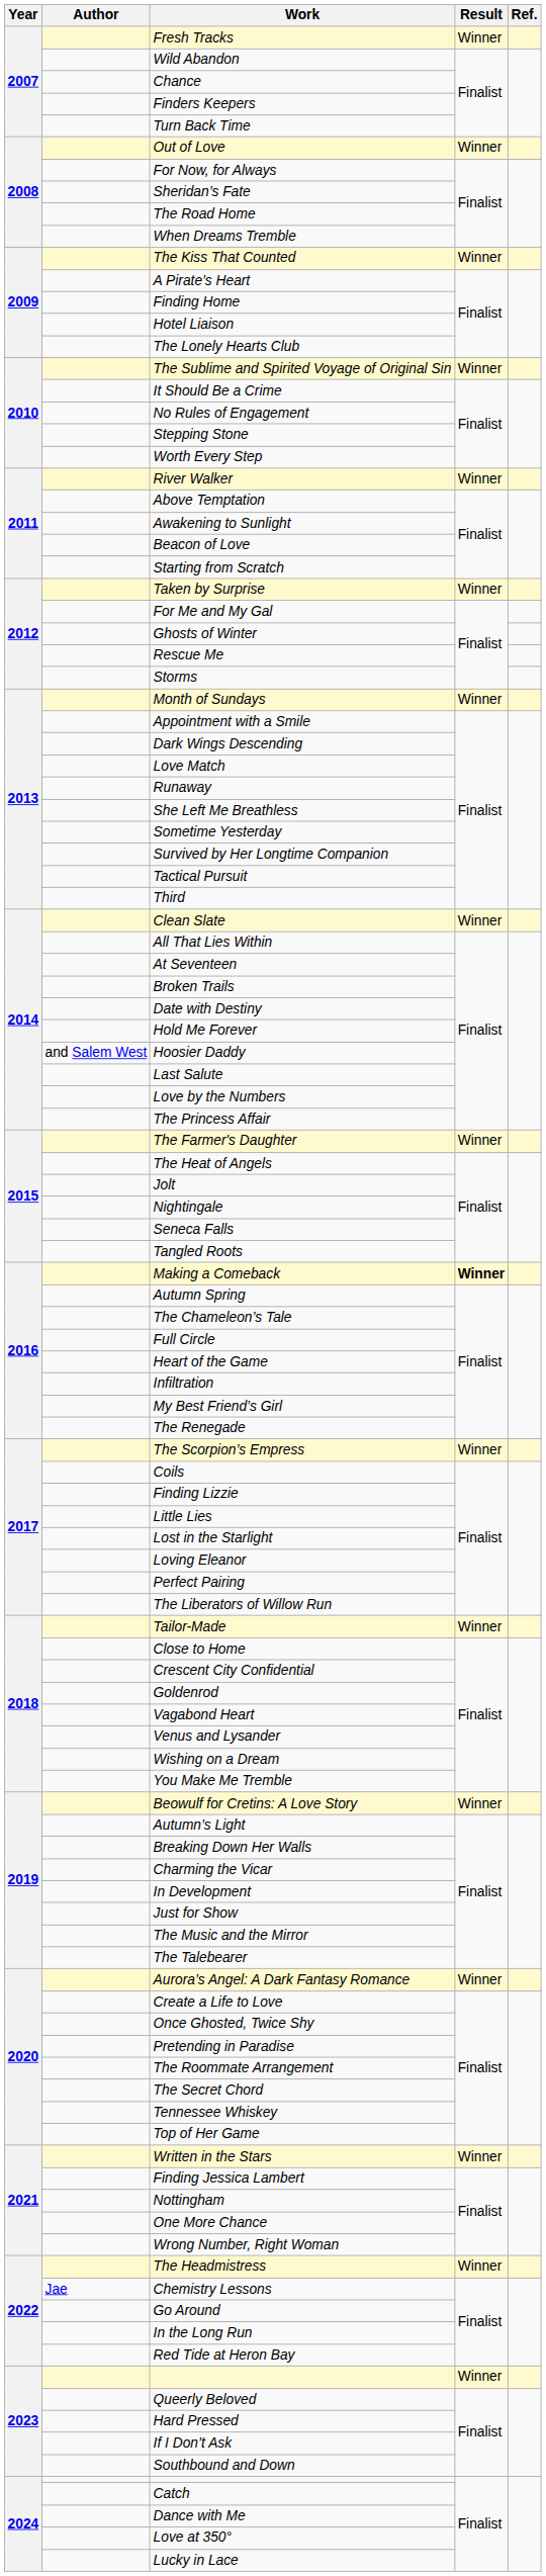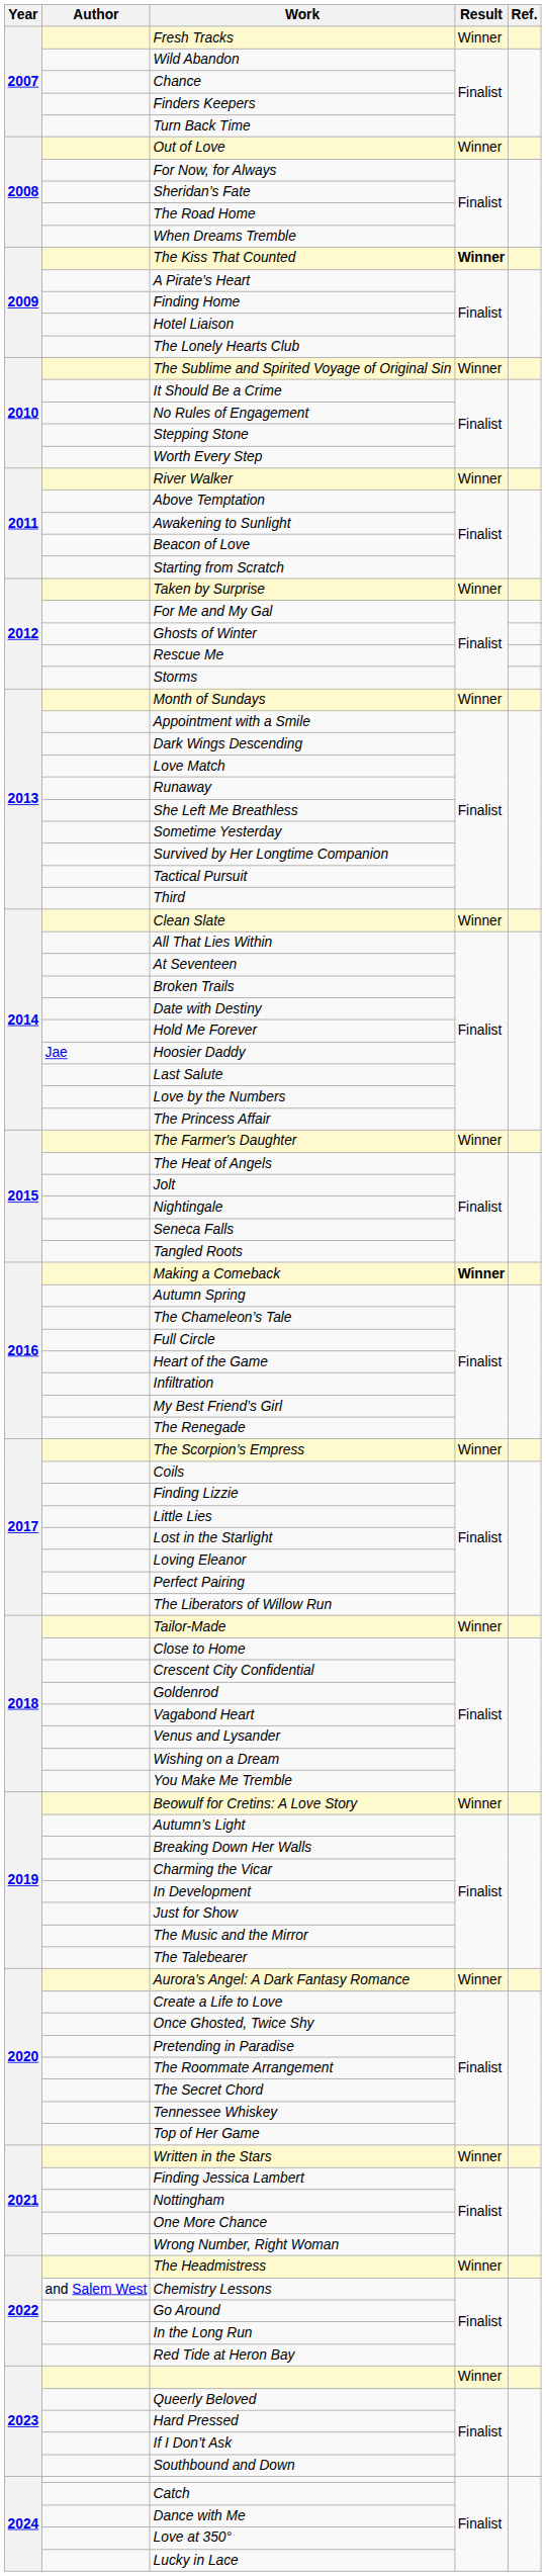 <table class="wikitable sortable">
 <tr>
 <th>Year</th>
 <th>Author</th>
 <th>Work</th>
 <th>Result</th>
 <th>Ref.</th>
 </tr>
 <tr style=background:LemonChiffon; color:black>
 <th rowspan="5"><a href='#'>2007</a></th>
 <td></td>
 <td><em>Fresh Tracks</em></td>
 <td>Winner</td>
 <td></td>
 </tr>
 <tr>
 <td></td>
 <td><em>Wild Abandon</em></td>
 <td rowspan="4">Finalist</td>
 <td rowspan="4"></td>
 </tr>
 <tr>
 <td></td>
 <td><em>Chance</em></td>
 </tr>
 <tr>
 <td></td>
 <td><em>Finders Keepers</em></td>
 </tr>
 <tr>
 <td></td>
 <td><em>Turn Back Time</em></td>
 </tr>
 <tr style=background:LemonChiffon; color:black>
 <th rowspan="5"><a href='#'>2008</a></th>
 <td></td>
 <td><em>Out of Love</em></td>
 <td>Winner</td>
 <td></td>
 </tr>
 <tr>
 <td></td>
 <td><em>For Now, for Always</em></td>
 <td rowspan="4">Finalist</td>
 <td rowspan="4"></td>
 </tr>
 <tr>
 <td></td>
 <td><em>Sheridan’s Fate</em></td>
 </tr>
 <tr>
 <td></td>
 <td><em>The Road Home</em></td>
 </tr>
 <tr>
 <td></td>
 <td><em>When Dreams Tremble</em></td>
 </tr>
 <tr style=background:LemonChiffon; color:black>
 <th rowspan="5"><a href='#'>2009</a></th>
 <td></td>
 <td><em>The Kiss That Counted</em></td>
-<td>Winner</td>
+<td><strong>Winner</strong></td>
 <td></td>
 </tr>
 <tr>
 <td></td>
 <td><em>A Pirate’s Heart</em></td>
 <td rowspan="4">Finalist</td>
 <td rowspan="4"></td>
 </tr>
 <tr>
 <td></td>
 <td><em>Finding Home</em></td>
 </tr>
 <tr>
 <td></td>
 <td><em>Hotel Liaison</em></td>
 </tr>
 <tr>
 <td></td>
 <td><em>The Lonely Hearts Club</em></td>
 </tr>
 <tr style=background:LemonChiffon; color:black>
 <th rowspan="5"><a href='#'>2010</a></th>
 <td></td>
 <td><em>The Sublime and Spirited Voyage of Original Sin</em></td>
 <td>Winner</td>
 <td></td>
 </tr>
 <tr>
 <td></td>
 <td><em>It Should Be a Crime</em></td>
 <td rowspan="4">Finalist</td>
 <td rowspan="4"></td>
 </tr>
 <tr>
 <td></td>
 <td><em>No Rules of Engagement</em></td>
 </tr>
 <tr>
 <td></td>
 <td><em>Stepping Stone</em></td>
 </tr>
 <tr>
 <td></td>
 <td><em>Worth Every Step</em></td>
 </tr>
 <tr style=background:LemonChiffon; color:black>
 <th rowspan="5"><a href='#'>2011</a></th>
 <td></td>
 <td><em>River Walker</em></td>
 <td>Winner</td>
 <td></td>
 </tr>
 <tr>
 <td></td>
 <td><em>Above Temptation</em></td>
 <td rowspan="4">Finalist</td>
 <td rowspan="4"></td>
 </tr>
 <tr>
 <td></td>
 <td><em>Awakening to Sunlight</em></td>
 </tr>
 <tr>
 <td></td>
 <td><em>Beacon of Love</em></td>
 </tr>
 <tr>
 <td></td>
 <td><em>Starting from Scratch</em></td>
 </tr>
 <tr style=background:LemonChiffon; color:black>
 <th rowspan="5"><a href='#'>2012</a></th>
 <td></td>
 <td><em>Taken by Surprise</em></td>
 <td>Winner</td>
 <td></td>
 </tr>
 <tr>
 <td></td>
 <td><em>For Me and My Gal</em></td>
 <td rowspan="4">Finalist</td>
 <td></td>
 </tr>
 <tr>
 <td></td>
 <td><em>Ghosts of Winter</em></td>
 <td></td>
 </tr>
 <tr>
 <td></td>
 <td><em>Rescue Me</em></td>
 <td></td>
 </tr>
 <tr>
 <td></td>
 <td><em>Storms</em></td>
 <td></td>
 </tr>
 <tr style=background:LemonChiffon; color:black>
 <th rowspan="10"><a href='#'>2013</a></th>
 <td></td>
 <td><em>Month of Sundays</em></td>
 <td>Winner</td>
 <td></td>
 </tr>
 <tr>
 <td></td>
 <td><em>Appointment with a Smile</em></td>
 <td rowspan="9">Finalist</td>
 <td rowspan="9"></td>
 </tr>
 <tr>
 <td></td>
 <td><em>Dark Wings Descending</em></td>
 </tr>
 <tr>
 <td></td>
 <td><em>Love Match</em></td>
 </tr>
 <tr>
 <td></td>
 <td><em>Runaway</em></td>
 </tr>
 <tr>
 <td></td>
 <td><em>She Left Me Breathless</em></td>
 </tr>
 <tr>
 <td></td>
 <td><em>Sometime Yesterday</em></td>
 </tr>
 <tr>
 <td></td>
 <td><em>Survived by Her Longtime Companion</em></td>
 </tr>
 <tr>
 <td></td>
 <td><em>Tactical Pursuit</em></td>
 </tr>
 <tr>
 <td></td>
 <td><em>Third</em></td>
 </tr>
 <tr style=background:LemonChiffon; color:black>
 <th rowspan="10"><a href='#'>2014</a></th>
 <td></td>
 <td><em>Clean Slate</em></td>
 <td>Winner</td>
 <td></td>
 </tr>
 <tr>
 <td></td>
 <td><em>All That Lies Within</em></td>
 <td rowspan="9">Finalist</td>
 <td rowspan="9"></td>
 </tr>
 <tr>
 <td></td>
 <td><em>At Seventeen</em></td>
 </tr>
 <tr>
 <td></td>
 <td><em>Broken Trails</em></td>
 </tr>
 <tr>
 <td></td>
 <td><em>Date with Destiny</em></td>
 </tr>
 <tr>
 <td></td>
 <td><em>Hold Me Forever</em></td>
 </tr>
 <tr>
-<td> and <a href='#'>Salem West</a></td>
+<td><a href='#'>Jae</a></td>
 <td><em>Hoosier Daddy</em></td>
 </tr>
 <tr>
 <td></td>
 <td><em>Last Salute</em></td>
 </tr>
 <tr>
 <td></td>
 <td><em>Love by the Numbers</em></td>
 </tr>
 <tr>
 <td></td>
 <td><em>The Princess Affair</em></td>
 </tr>
 <tr style=background:LemonChiffon; color:black>
 <th rowspan="6"><a href='#'>2015</a></th>
 <td></td>
 <td><em>The Farmer's Daughter</em></td>
 <td>Winner</td>
 <td></td>
 </tr>
 <tr>
 <td></td>
 <td><em>The Heat of Angels</em></td>
 <td rowspan="5">Finalist</td>
 <td rowspan="5"></td>
 </tr>
 <tr>
 <td></td>
 <td><em>Jolt</em></td>
 </tr>
 <tr>
 <td></td>
 <td><em>Nightingale</em></td>
 </tr>
 <tr>
 <td></td>
 <td><em>Seneca Falls</em></td>
 </tr>
 <tr>
 <td></td>
 <td><em>Tangled Roots</em></td>
 </tr>
 <tr style=background:LemonChiffon; color:black>
 <th rowspan="8"><a href='#'>2016</a></th>
 <td></td>
 <td><em>Making a Comeback</em></td>
 <td><strong>Winner</strong></td>
 <td></td>
 </tr>
 <tr>
 <td></td>
 <td><em>Autumn Spring</em></td>
 <td rowspan="7">Finalist</td>
 <td rowspan="7"></td>
 </tr>
 <tr>
 <td></td>
 <td><em>The Chameleon’s Tale</em></td>
 </tr>
 <tr>
 <td></td>
 <td><em>Full Circle</em></td>
 </tr>
 <tr>
 <td></td>
 <td><em>Heart of the Game</em></td>
 </tr>
 <tr>
 <td></td>
 <td><em>Infiltration</em></td>
 </tr>
 <tr>
 <td></td>
 <td><em>My Best Friend’s Girl</em></td>
 </tr>
 <tr>
 <td></td>
 <td><em>The Renegade</em></td>
 </tr>
 <tr style=background:LemonChiffon; color:black>
 <th rowspan="8"><a href='#'>2017</a></th>
 <td></td>
 <td><em>The Scorpion’s Empress  </em></td>
 <td>Winner</td>
 <td></td>
 </tr>
 <tr>
 <td></td>
 <td><em>Coils</em></td>
 <td rowspan="7">Finalist</td>
 <td rowspan="7"></td>
 </tr>
 <tr>
 <td></td>
 <td><em>Finding Lizzie</em></td>
 </tr>
 <tr>
 <td></td>
 <td><em>Little Lies</em></td>
 </tr>
 <tr>
 <td></td>
 <td><em>Lost in the Starlight</em></td>
 </tr>
 <tr>
 <td></td>
 <td><em>Loving Eleanor</em></td>
 </tr>
 <tr>
 <td></td>
 <td><em>Perfect Pairing</em></td>
 </tr>
 <tr>
 <td></td>
 <td><em>The Liberators of Willow Run</em></td>
 </tr>
 <tr style=background:LemonChiffon; color:black>
 <th rowspan="8"><a href='#'>2018</a></th>
 <td></td>
 <td><em>Tailor-Made</em></td>
 <td>Winner</td>
 <td></td>
 </tr>
 <tr>
 <td></td>
 <td><em>Close to Home</em></td>
 <td rowspan="7">Finalist</td>
 <td rowspan="7"></td>
 </tr>
 <tr>
 <td></td>
 <td><em>Crescent City Confidential</em></td>
 </tr>
 <tr>
 <td></td>
 <td><em>Goldenrod</em></td>
 </tr>
 <tr>
 <td></td>
 <td><em>Vagabond Heart</em></td>
 </tr>
 <tr>
 <td></td>
 <td><em>Venus and Lysander</em></td>
 </tr>
 <tr>
 <td></td>
 <td><em>Wishing on a Dream</em></td>
 </tr>
 <tr>
 <td></td>
 <td><em>You Make Me Tremble</em></td>
 </tr>
 <tr style=background:LemonChiffon; color:black>
 <th rowspan="8"><a href='#'>2019</a></th>
 <td></td>
 <td><em>Beowulf for Cretins: A Love Story</em></td>
 <td>Winner</td>
 <td></td>
 </tr>
 <tr>
 <td></td>
 <td><em>Autumn’s Light</em></td>
 <td rowspan="7">Finalist</td>
 <td rowspan="7"></td>
 </tr>
 <tr>
 <td></td>
 <td><em>Breaking Down Her Walls</em></td>
 </tr>
 <tr>
 <td></td>
 <td><em>Charming the Vicar</em></td>
 </tr>
 <tr>
 <td></td>
 <td><em>In Development</em></td>
 </tr>
 <tr>
 <td></td>
 <td><em>Just  for Show</em></td>
 </tr>
 <tr>
 <td></td>
 <td><em>The Music and the Mirror  </em></td>
 </tr>
 <tr>
 <td></td>
 <td><em>The Talebearer  </em></td>
 </tr>
 <tr style=background:LemonChiffon; color:black>
 <th rowspan="8"><a href='#'>2020</a></th>
 <td></td>
 <td><em>Aurora’s Angel: A Dark Fantasy Romance</em></td>
 <td>Winner</td>
 <td></td>
 </tr>
 <tr>
 <td></td>
 <td><em>Create a Life to Love</em></td>
 <td rowspan="7">Finalist</td>
 <td rowspan="7"></td>
 </tr>
 <tr>
 <td></td>
 <td><em>Once Ghosted, Twice Shy</em></td>
 </tr>
 <tr>
 <td></td>
 <td><em>Pretending in Paradise</em></td>
 </tr>
 <tr>
 <td></td>
 <td><em>The Roommate Arrangement  </em></td>
 </tr>
 <tr>
 <td></td>
 <td><em>The Secret Chord</em></td>
 </tr>
 <tr>
 <td></td>
 <td><em>Tennessee Whiskey</em></td>
 </tr>
 <tr>
 <td></td>
 <td><em>Top of Her Game</em></td>
 </tr>
 <tr style=background:LemonChiffon; color:black>
 <th rowspan="5"><a href='#'>2021</a></th>
 <td></td>
 <td><em>Written in the Stars</em></td>
 <td>Winner</td>
 <td></td>
 </tr>
 <tr>
 <td></td>
 <td><em>Finding Jessica Lambert</em></td>
 <td rowspan="4">Finalist</td>
 <td rowspan="4"></td>
 </tr>
 <tr>
 <td></td>
 <td><em>Nottingham</em></td>
 </tr>
 <tr>
 <td></td>
 <td><em>One More Chance</em></td>
 </tr>
 <tr>
 <td></td>
 <td><em>Wrong Number, Right Woman</em></td>
 </tr>
 <tr style=background:LemonChiffon; color:black>
 <th rowspan="5"><a href='#'>2022</a></th>
 <td></td>
 <td><em>The Headmistress</em></td>
 <td>Winner</td>
 <td></td>
 </tr>
 <tr>
-<td><a href='#'>Jae</a></td>
+<td> and <a href='#'>Salem West</a></td>
 <td><em>Chemistry Lessons</em></td>
 <td rowspan="4">Finalist</td>
 <td rowspan="4"></td>
 </tr>
 <tr>
 <td></td>
 <td><em>Go Around</em></td>
 </tr>
 <tr>
 <td></td>
 <td><em>In the Long Run</em></td>
 </tr>
 <tr>
 <td></td>
 <td><em>Red Tide at Heron Bay</em></td>
 </tr>
 <tr style=background:LemonChiffon; color:black>
 <th rowspan="5"><a href='#'>2023</a></th>
 <td></td>
 <td></td>
 <td>Winner</td>
 <td></td>
 </tr>
 <tr>
 <td></td>
 <td><em>Queerly Beloved</em></td>
 <td rowspan="4">Finalist</td>
 <td rowspan="4"></td>
 </tr>
 <tr>
 <td></td>
 <td><em>Hard Pressed</em></td>
 </tr>
 <tr>
 <td></td>
 <td><em>If I Don’t Ask</em></td>
 </tr>
 <tr>
 <td></td>
 <td><em>Southbound and Down</em></td>
 </tr>
 <tr>
 <th rowspan="5"><a href='#'>2024</a></th>
 <td></td>
 <td></td>
 <td rowspan="5">Finalist</td>
 <td rowspan="5"></td>
 </tr>
 <tr>
 <td></td>
 <td><em>Catch</em></td>
 </tr>
 <tr>
 <td></td>
 <td><em>Dance with Me</em></td>
 </tr>
 <tr>
 <td></td>
 <td><em>Love at 350°</em></td>
 </tr>
 <tr>
 <td></td>
 <td><em>Lucky in Lace</em></td>
 </tr>
 </table>
